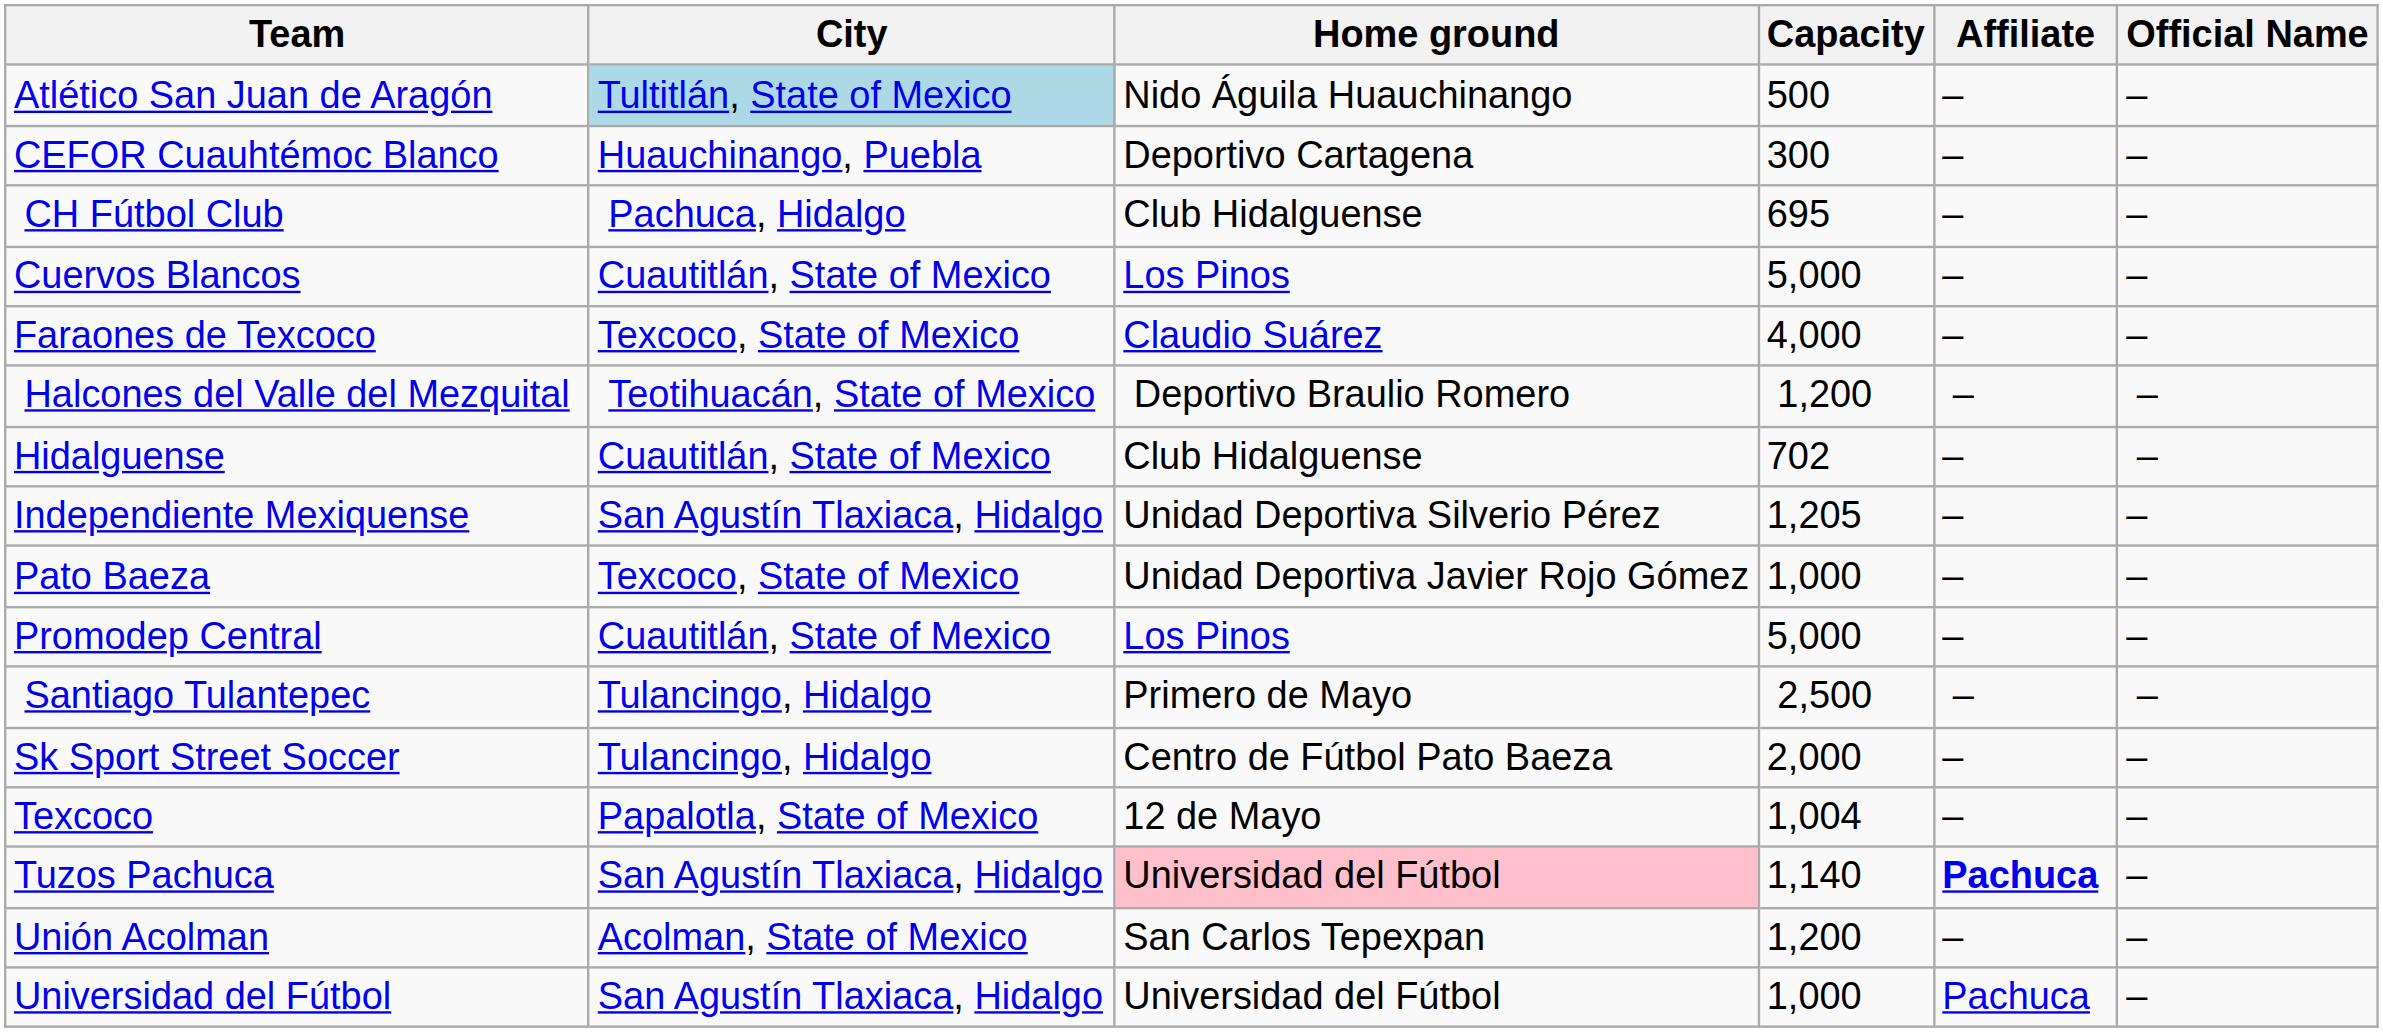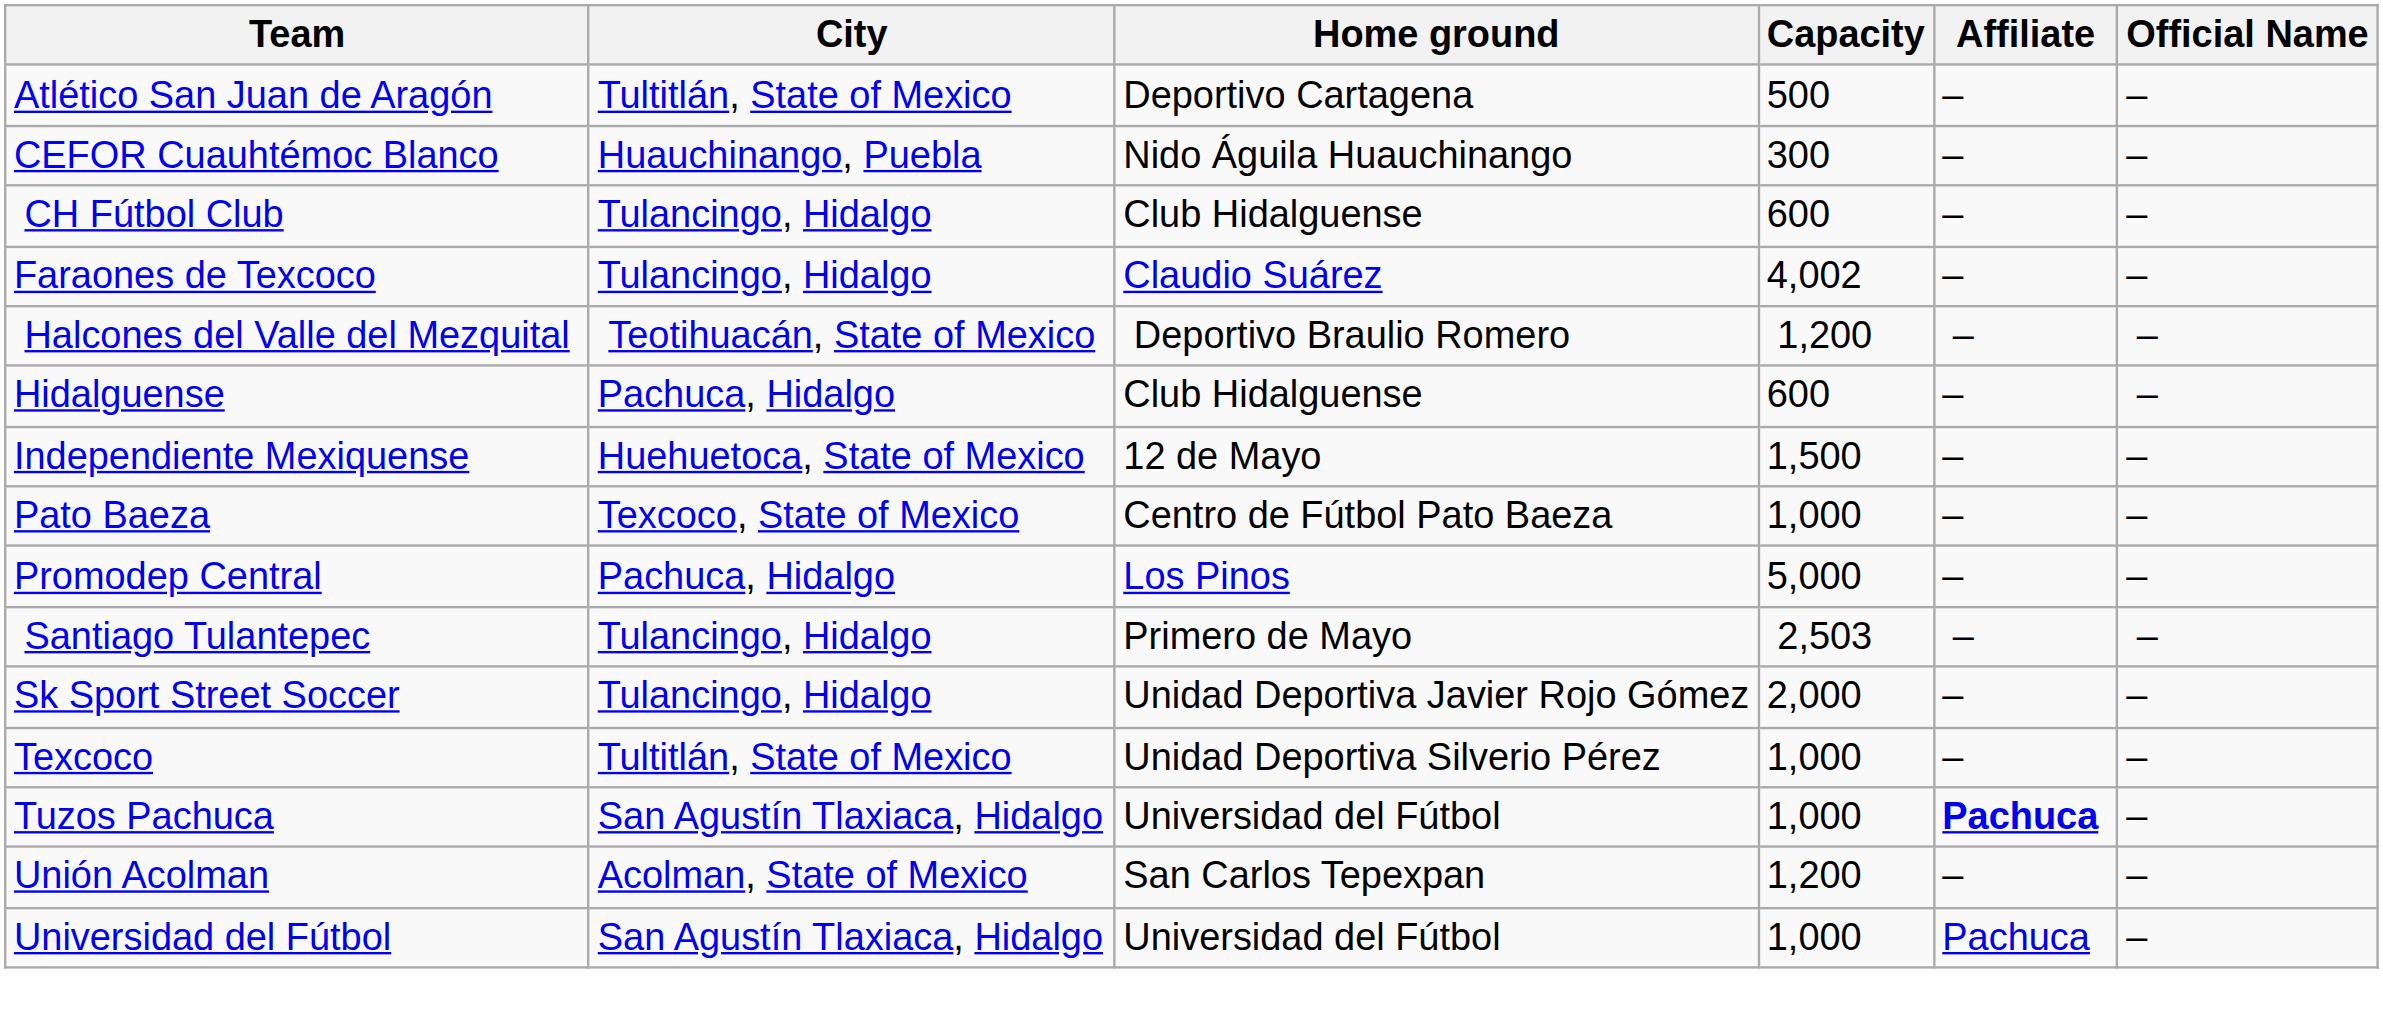 <table class="wikitable sortable">
 <tr>
 <th>Team</th>
 <th>City</th>
 <th>Home ground</th>
 <th>Capacity</th>
 <th>Affiliate</th>
 <th>Official Name</th>
 </tr>
 <tr>
 <td><a href='#'>Atlético San Juan de Aragón</a></td>
-<td style="background: lightblue;"><a href='#'>Tultitlán</a>, <a href='#'>State of Mexico</a></td>
-<td>Nido Águila Huauchinango</td>
+<td><a href='#'>Tultitlán</a>, <a href='#'>State of Mexico</a></td>
+<td>Deportivo Cartagena</td>
 <td>500</td>
 <td>– </td>
 <td>–</td>
 </tr>
 <tr>
 <td><a href='#'>CEFOR Cuauhtémoc Blanco</a></td>
 <td><a href='#'>Huauchinango</a>, <a href='#'>Puebla</a></td>
-<td>Deportivo Cartagena</td>
+<td>Nido Águila Huauchinango</td>
 <td>300</td>
 <td>–</td>
 <td>–</td>
 </tr>
 <tr>
 <td> <a href='#'>CH Fútbol Club</a> </td>
-<td> <a href='#'>Pachuca</a>, <a href='#'>Hidalgo</a></td>
+<td><a href='#'>Tulancingo</a>, <a href='#'>Hidalgo</a></td>
 <td>Club Hidalguense</td>
-<td>695</td>
-<td>–</td>
-<td>–</td>
-</tr>
-<tr>
-<td><a href='#'>Cuervos Blancos</a></td>
-<td><a href='#'>Cuautitlán</a>, <a href='#'>State of Mexico</a></td>
-<td><a href='#'>Los Pinos</a></td>
-<td>5,000</td>
+<td>600</td>
 <td>–</td>
 <td>–</td>
 </tr>
 <tr>
 <td><a href='#'>Faraones de Texcoco</a></td>
-<td><a href='#'>Texcoco</a>, <a href='#'>State of Mexico</a></td>
+<td><a href='#'>Tulancingo</a>, <a href='#'>Hidalgo</a></td>
 <td><a href='#'>Claudio Suárez</a></td>
-<td>4,000</td>
+<td>4,002</td>
 <td>– </td>
 <td>–</td>
 </tr>
 <tr>
 <td> <a href='#'>Halcones del Valle del Mezquital</a> </td>
 <td> <a href='#'>Teotihuacán</a>, <a href='#'>State of Mexico</a> </td>
 <td> Deportivo Braulio Romero</td>
 <td> 1,200</td>
 <td> – </td>
 <td> –</td>
 </tr>
 <tr>
 <td><a href='#'>Hidalguense</a></td>
-<td><a href='#'>Cuautitlán</a>, <a href='#'>State of Mexico</a></td>
+<td><a href='#'>Pachuca</a>, <a href='#'>Hidalgo</a></td>
 <td>Club Hidalguense</td>
-<td>702</td>
+<td>600</td>
 <td>–</td>
 <td> –</td>
 </tr>
 <tr>
 <td><a href='#'>Independiente Mexiquense</a></td>
-<td><a href='#'>San Agustín Tlaxiaca</a>, <a href='#'>Hidalgo</a></td>
-<td>Unidad Deportiva Silverio Pérez</td>
-<td>1,205</td>
+<td><a href='#'>Huehuetoca</a>, <a href='#'>State of Mexico</a></td>
+<td>12 de Mayo</td>
+<td>1,500</td>
 <td>– </td>
 <td>–</td>
 </tr>
 <tr>
 <td><a href='#'>Pato Baeza</a></td>
 <td><a href='#'>Texcoco</a>, <a href='#'>State of Mexico</a></td>
-<td>Unidad Deportiva Javier Rojo Gómez</td>
+<td>Centro de Fútbol Pato Baeza</td>
 <td>1,000</td>
 <td>– </td>
 <td>–</td>
 </tr>
 <tr>
 <td><a href='#'>Promodep Central</a></td>
-<td><a href='#'>Cuautitlán</a>, <a href='#'>State of Mexico</a></td>
+<td><a href='#'>Pachuca</a>, <a href='#'>Hidalgo</a></td>
 <td><a href='#'>Los Pinos</a></td>
 <td>5,000</td>
 <td>– </td>
 <td>–</td>
 </tr>
 <tr>
 <td> <a href='#'>Santiago Tulantepec</a></td>
 <td><a href='#'>Tulancingo</a>, <a href='#'>Hidalgo</a></td>
 <td>Primero de Mayo </td>
-<td> 2,500</td>
+<td> 2,503</td>
 <td> –</td>
 <td> –</td>
 </tr>
 <tr>
 <td><a href='#'>Sk Sport Street Soccer</a></td>
 <td><a href='#'>Tulancingo</a>, <a href='#'>Hidalgo</a></td>
-<td>Centro de Fútbol Pato Baeza</td>
+<td>Unidad Deportiva Javier Rojo Gómez</td>
 <td>2,000</td>
 <td>– </td>
 <td>–</td>
 </tr>
 <tr>
 <td><a href='#'>Texcoco</a></td>
-<td><a href='#'>Papalotla</a>, <a href='#'>State of Mexico</a></td>
-<td>12 de Mayo</td>
-<td>1,004</td>
+<td><a href='#'>Tultitlán</a>, <a href='#'>State of Mexico</a></td>
+<td>Unidad Deportiva Silverio Pérez</td>
+<td>1,000</td>
 <td>–</td>
 <td>–</td>
 </tr>
 <tr>
 <td><a href='#'>Tuzos Pachuca</a></td>
 <td><a href='#'>San Agustín Tlaxiaca</a>, <a href='#'>Hidalgo</a></td>
-<td style="background: pink;">Universidad del Fútbol</td>
-<td>1,140</td>
+<td>Universidad del Fútbol</td>
+<td>1,000</td>
 <td><strong><a href='#'>Pachuca</a> </strong></td>
 <td>–</td>
 </tr>
 <tr>
 <td><a href='#'>Unión Acolman</a></td>
 <td><a href='#'>Acolman</a>, <a href='#'>State of Mexico</a></td>
 <td>San Carlos Tepexpan</td>
 <td>1,200</td>
 <td>– </td>
 <td>–</td>
 </tr>
 <tr>
 <td><a href='#'>Universidad del Fútbol</a></td>
 <td><a href='#'>San Agustín Tlaxiaca</a>, <a href='#'>Hidalgo</a></td>
 <td>Universidad del Fútbol</td>
 <td>1,000</td>
 <td><a href='#'>Pachuca</a> </td>
 <td>–</td>
 </tr>
 </table>
